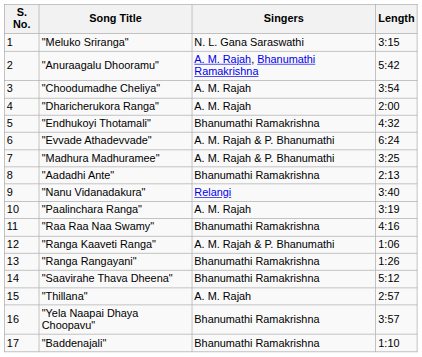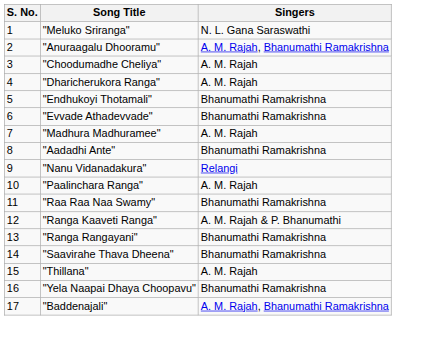 <table class="wikitable">
 <tr>
 <th>S. No.</th>
 <th>Song Title</th>
 <th>Singers</th>
-<th>Length</th>
 </tr>
 <tr>
 <td>1</td>
 <td>"Meluko Sriranga"</td>
 <td>N. L. Gana Saraswathi</td>
-<td>3:15</td>
 </tr>
 <tr>
 <td>2</td>
 <td>"Anuraagalu Dhooramu"</td>
 <td><a href='#'>A. M. Rajah</a>, <a href='#'>Bhanumathi Ramakrishna</a></td>
-<td>5:42</td>
 </tr>
 <tr>
 <td>3</td>
 <td>"Choodumadhe Cheliya"</td>
 <td>A. M. Rajah</td>
-<td>3:54</td>
 </tr>
 <tr>
 <td>4</td>
 <td>"Dharicherukora Ranga"</td>
 <td>A. M. Rajah</td>
-<td>2:00</td>
 </tr>
 <tr>
 <td>5</td>
 <td>"Endhukoyi Thotamali"</td>
 <td>Bhanumathi Ramakrishna</td>
-<td>4:32</td>
 </tr>
 <tr>
 <td>6</td>
 <td>"Evvade Athadevvade"</td>
-<td>A. M. Rajah & P. Bhanumathi</td>
-<td>6:24</td>
+<td>Bhanumathi Ramakrishna</td>
 </tr>
 <tr>
 <td>7</td>
 <td>"Madhura Madhuramee"</td>
-<td>A. M. Rajah & P. Bhanumathi</td>
-<td>3:25</td>
+<td>A. M. Rajah</td>
 </tr>
 <tr>
 <td>8</td>
 <td>"Aadadhi Ante"</td>
 <td>Bhanumathi Ramakrishna</td>
-<td>2:13</td>
 </tr>
 <tr>
 <td>9</td>
 <td>"Nanu Vidanadakura"</td>
 <td><a href='#'>Relangi</a></td>
-<td>3:40</td>
 </tr>
 <tr>
 <td>10</td>
 <td>"Paalinchara Ranga"</td>
 <td>A. M. Rajah</td>
-<td>3:19</td>
 </tr>
 <tr>
 <td>11</td>
 <td>"Raa Raa Naa Swamy"</td>
 <td>Bhanumathi Ramakrishna</td>
-<td>4:16</td>
 </tr>
 <tr>
 <td>12</td>
 <td>"Ranga Kaaveti Ranga"</td>
 <td>A. M. Rajah & P. Bhanumathi</td>
-<td>1:06</td>
 </tr>
 <tr>
 <td>13</td>
 <td>"Ranga Rangayani"</td>
 <td>Bhanumathi Ramakrishna</td>
-<td>1:26</td>
 </tr>
 <tr>
 <td>14</td>
 <td>"Saavirahe Thava Dheena"</td>
 <td>Bhanumathi Ramakrishna</td>
-<td>5:12</td>
 </tr>
 <tr>
 <td>15</td>
 <td>"Thillana"</td>
 <td>A. M. Rajah</td>
-<td>2:57</td>
 </tr>
 <tr>
 <td>16</td>
 <td>"Yela Naapai Dhaya Choopavu"</td>
 <td>Bhanumathi Ramakrishna</td>
-<td>3:57</td>
 </tr>
 <tr>
 <td>17</td>
 <td>"Baddenajali"</td>
-<td>Bhanumathi Ramakrishna</td>
-<td>1:10</td>
+<td><a href='#'>A. M. Rajah</a>, <a href='#'>Bhanumathi Ramakrishna</a></td>
 </tr>
 </table>
